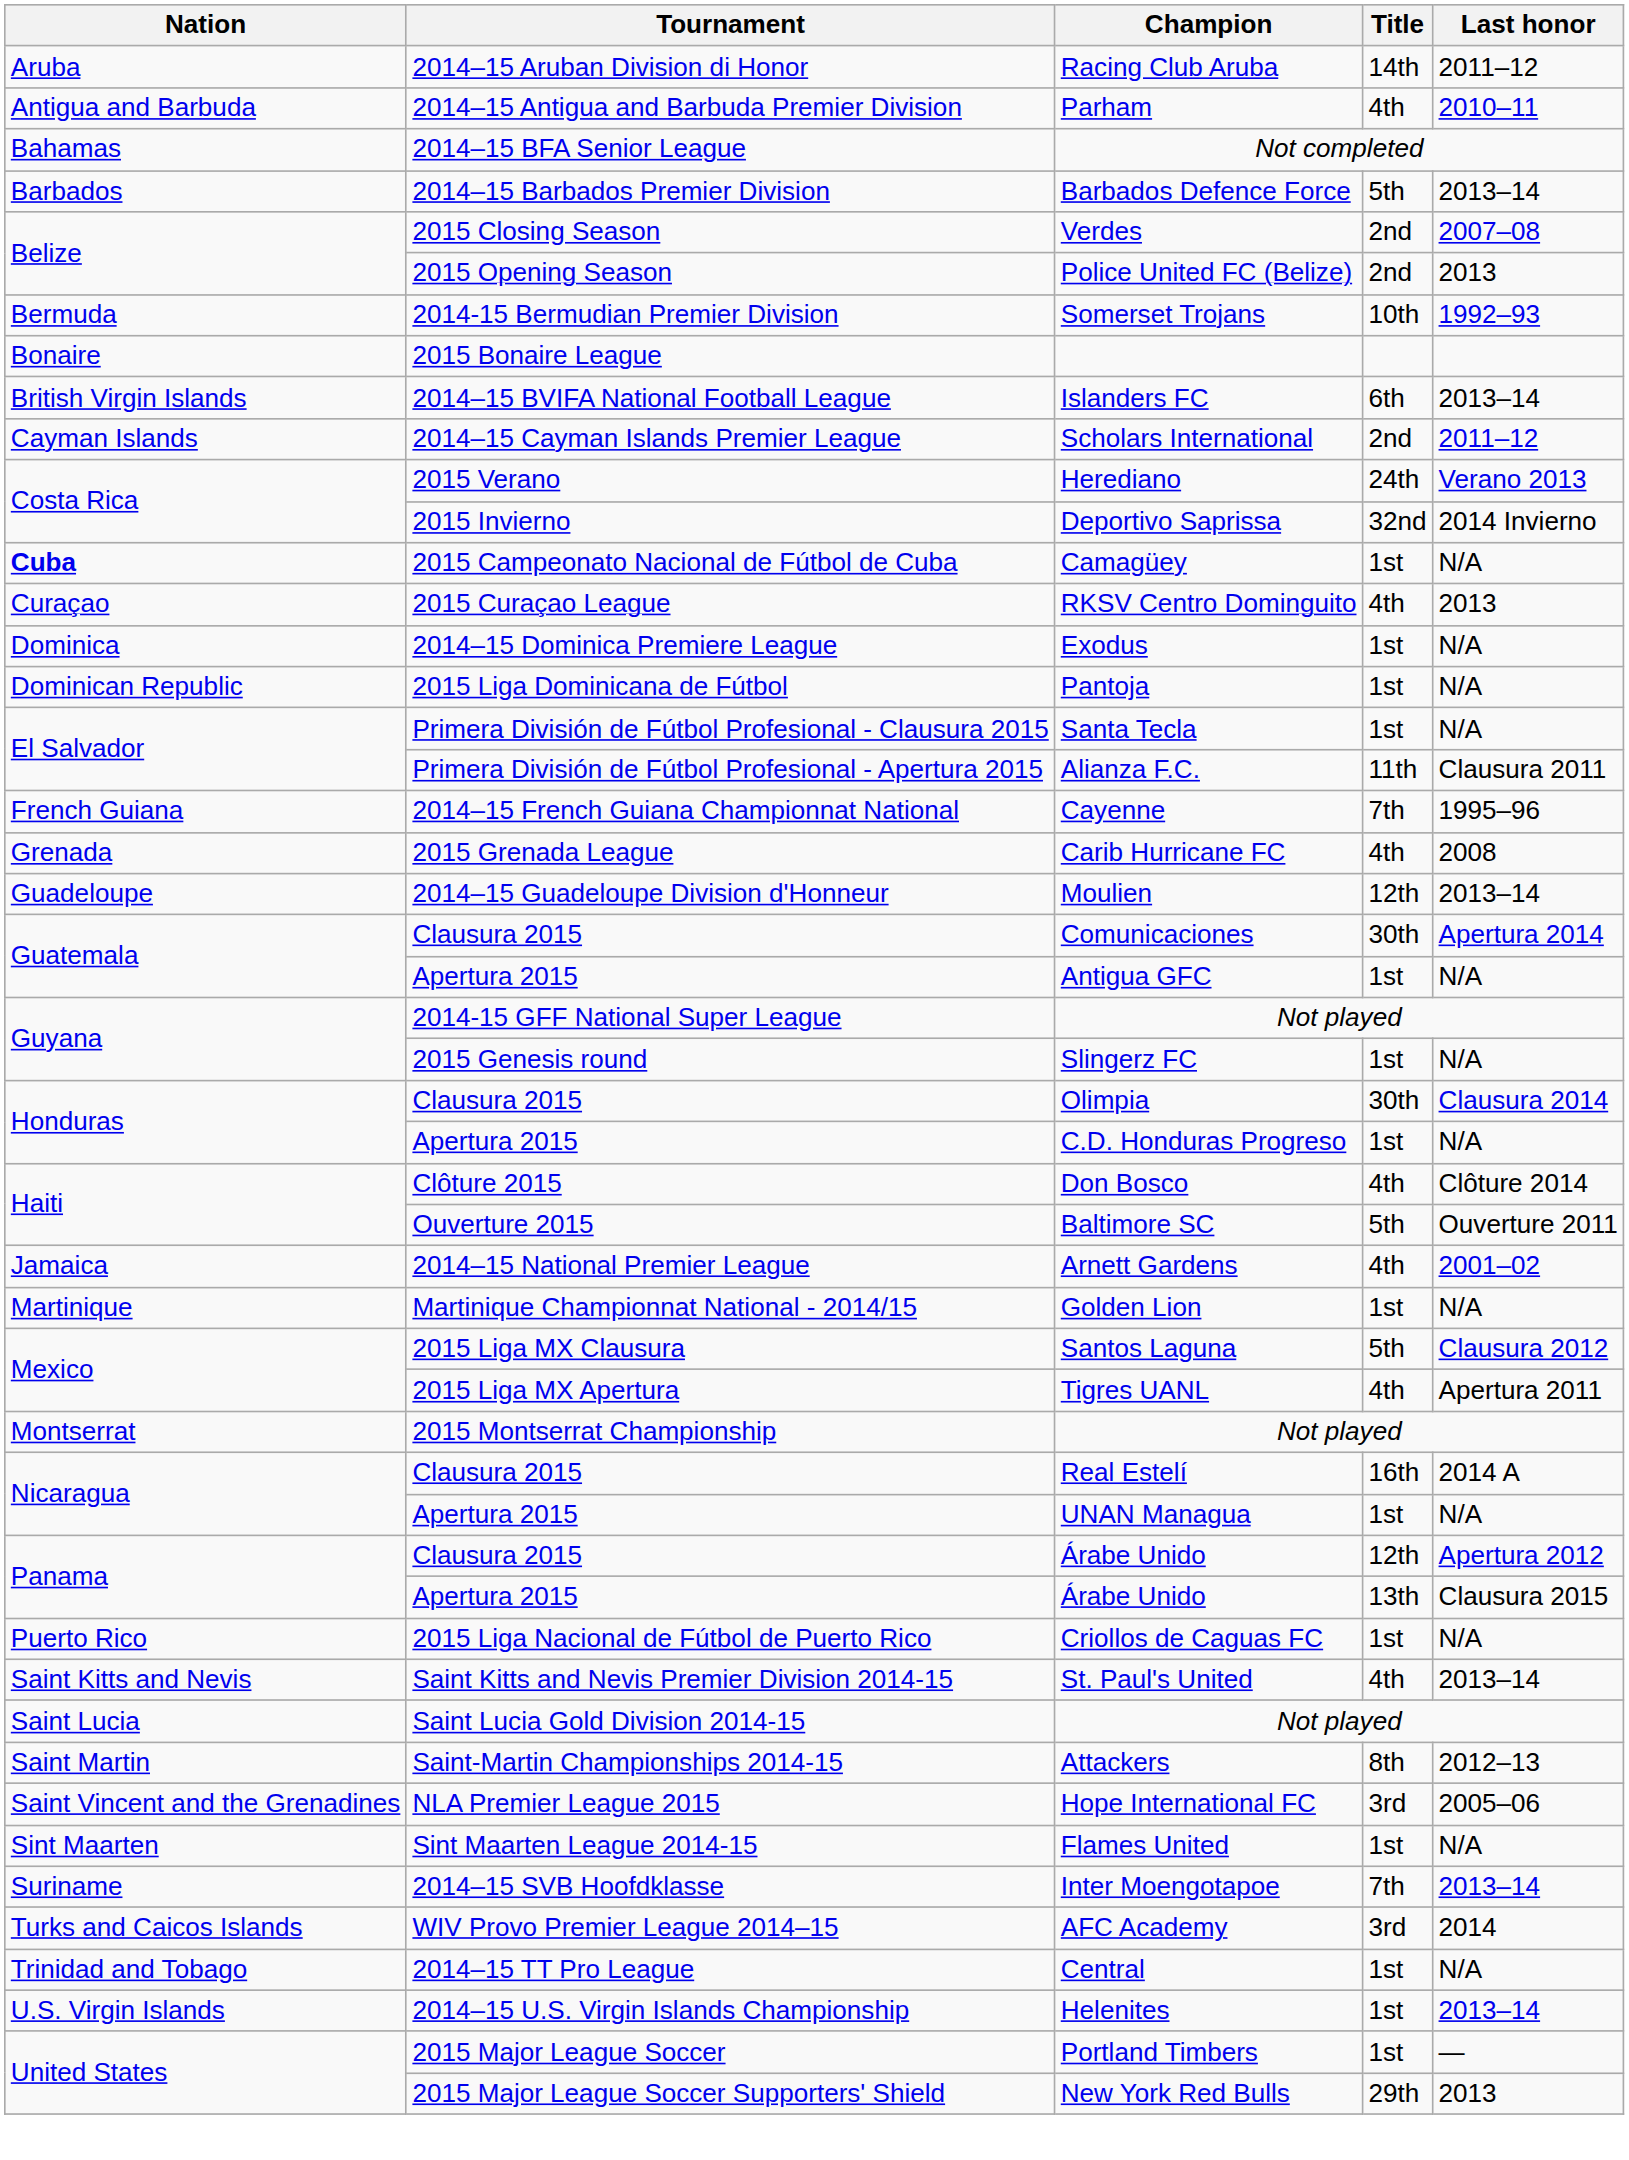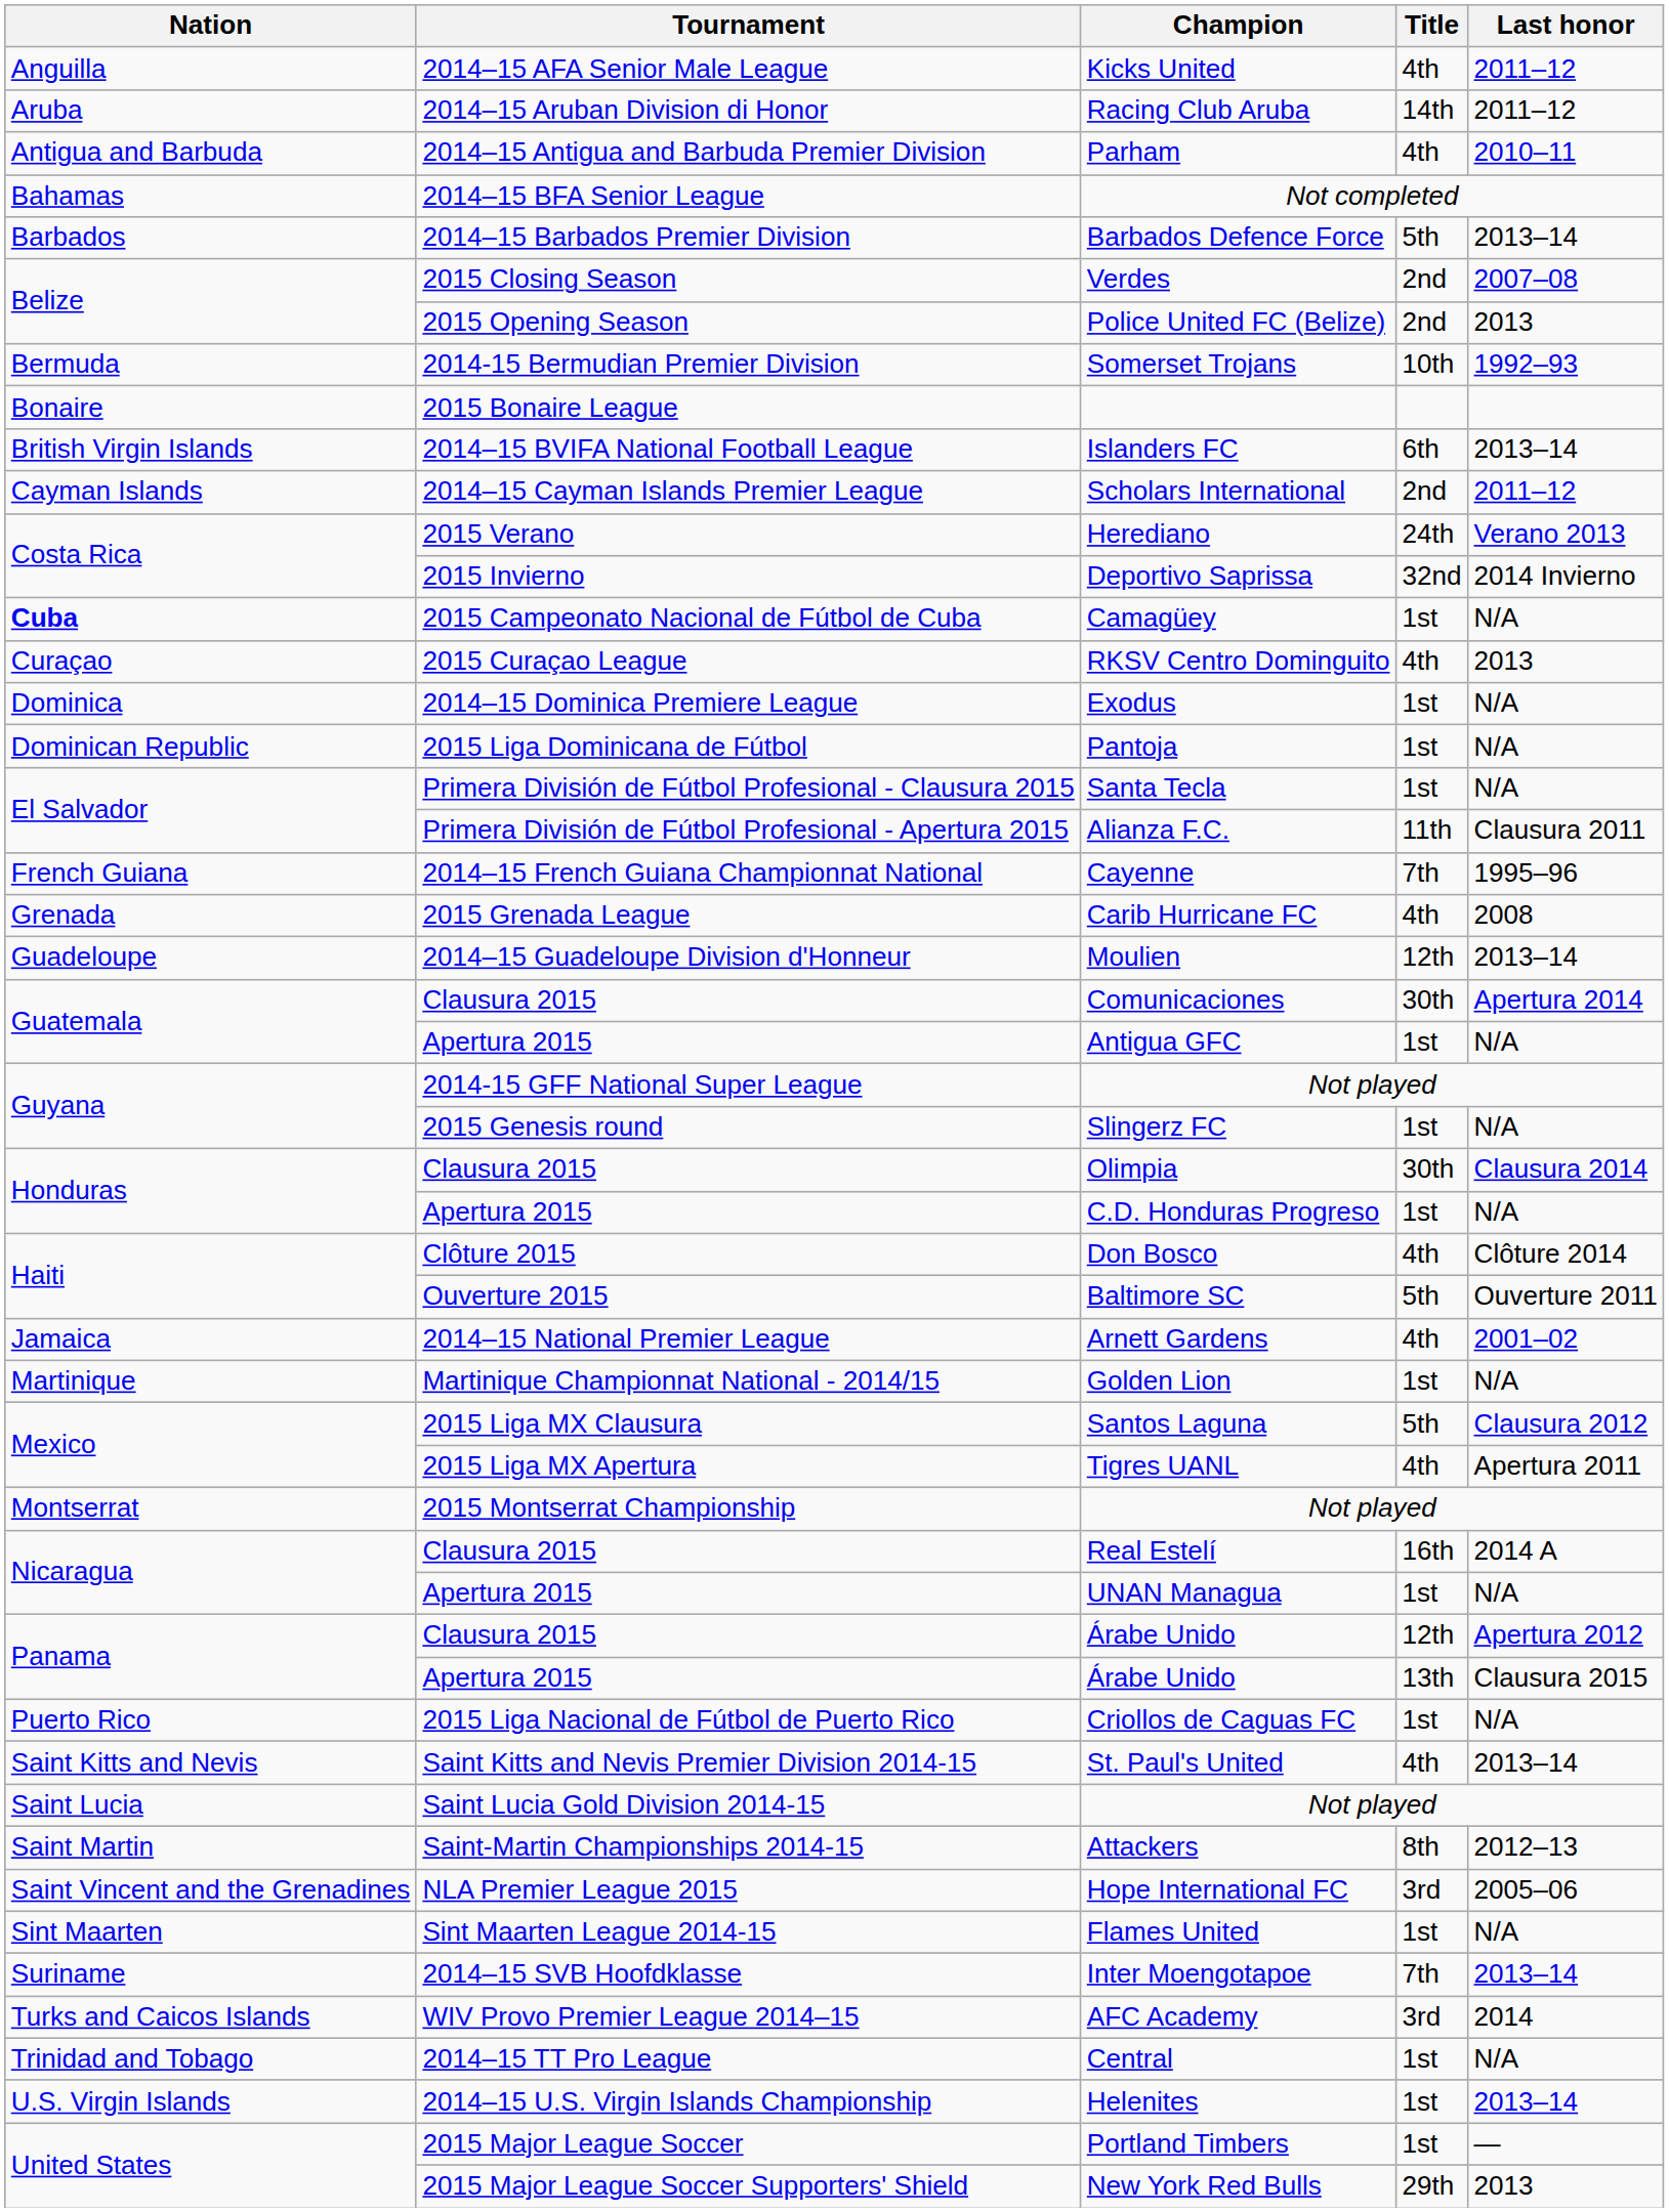 <table class="wikitable sortable">
 <tr>
 <th>Nation</th>
 <th>Tournament</th>
 <th>Champion</th>
 <th data-sort-type="number">Title</th>
 <th>Last honor</th>
+</tr>
+<tr>
+<td> <a href='#'>Anguilla</a></td>
+<td><a href='#'>2014–15 AFA Senior Male League</a></td>
+<td><a href='#'>Kicks United</a></td>
+<td>4th</td>
+<td><a href='#'>2011–12</a></td>
 </tr>
 <tr>
 <td> <a href='#'>Aruba</a></td>
 <td><a href='#'>2014–15 Aruban Division di Honor</a></td>
 <td><a href='#'>Racing Club Aruba</a></td>
 <td>14th</td>
 <td>2011–12</td>
 </tr>
 <tr>
 <td> <a href='#'>Antigua and Barbuda</a></td>
 <td><a href='#'>2014–15 Antigua and Barbuda Premier Division</a></td>
 <td><a href='#'>Parham</a></td>
 <td>4th</td>
 <td><a href='#'>2010–11</a></td>
 </tr>
 <tr>
 <td> <a href='#'>Bahamas</a></td>
 <td><a href='#'>2014–15 BFA Senior League</a></td>
 <td colspan=3 align=center><em>Not completed</em></td>
 </tr>
 <tr>
 <td> <a href='#'>Barbados</a></td>
 <td><a href='#'>2014–15 Barbados Premier Division</a></td>
 <td><a href='#'>Barbados Defence Force</a></td>
 <td>5th</td>
 <td>2013–14</td>
 </tr>
 <tr>
 <td rowspan=2> <a href='#'>Belize</a></td>
 <td><a href='#'>2015 Closing Season</a></td>
 <td><a href='#'>Verdes</a></td>
 <td>2nd</td>
 <td><a href='#'>2007–08</a></td>
 </tr>
 <tr>
 <td><a href='#'>2015 Opening Season</a></td>
 <td><a href='#'>Police United FC (Belize)</a></td>
 <td>2nd</td>
 <td>2013</td>
 </tr>
 <tr>
 <td> <a href='#'>Bermuda</a></td>
 <td><a href='#'>2014-15 Bermudian Premier Division</a></td>
 <td><a href='#'>Somerset Trojans</a></td>
 <td>10th</td>
 <td><a href='#'>1992–93</a></td>
 </tr>
 <tr>
 <td> <a href='#'>Bonaire</a></td>
 <td><a href='#'>2015 Bonaire League</a></td>
 <td></td>
 <td></td>
 <td></td>
 </tr>
 <tr>
 <td> <a href='#'>British Virgin Islands</a></td>
 <td><a href='#'>2014–15 BVIFA National Football League</a></td>
 <td><a href='#'>Islanders FC</a></td>
 <td>6th</td>
 <td>2013–14</td>
 </tr>
 <tr>
 <td> <a href='#'>Cayman Islands</a></td>
 <td><a href='#'>2014–15 Cayman Islands Premier League</a></td>
 <td><a href='#'>Scholars International</a></td>
 <td>2nd</td>
 <td><a href='#'>2011–12</a></td>
 </tr>
 <tr>
 <td rowspan=2> <a href='#'>Costa Rica</a></td>
 <td><a href='#'>2015 Verano</a></td>
 <td><a href='#'>Herediano</a></td>
 <td>24th</td>
 <td><a href='#'>Verano 2013</a></td>
 </tr>
 <tr>
 <td><a href='#'>2015 Invierno</a></td>
 <td><a href='#'>Deportivo Saprissa</a></td>
 <td>32nd</td>
 <td>2014 Invierno</td>
 </tr>
 <tr>
 <td><strong> <a href='#'>Cuba</a></strong></td>
 <td><a href='#'>2015 Campeonato Nacional de Fútbol de Cuba</a></td>
 <td><a href='#'>Camagüey</a></td>
 <td>1st</td>
 <td>N/A</td>
 </tr>
 <tr>
 <td> <a href='#'>Curaçao</a></td>
 <td><a href='#'>2015 Curaçao League</a></td>
 <td><a href='#'>RKSV Centro Dominguito</a></td>
 <td>4th</td>
 <td>2013</td>
 </tr>
 <tr>
 <td> <a href='#'>Dominica</a></td>
 <td><a href='#'>2014–15 Dominica Premiere League</a></td>
 <td><a href='#'>Exodus</a></td>
 <td>1st</td>
 <td>N/A</td>
 </tr>
 <tr>
 <td> <a href='#'>Dominican Republic</a></td>
 <td><a href='#'>2015 Liga Dominicana de Fútbol</a></td>
 <td><a href='#'>Pantoja</a></td>
 <td>1st</td>
 <td>N/A</td>
 </tr>
 <tr>
 <td rowspan=2> <a href='#'>El Salvador</a></td>
 <td><a href='#'>Primera División de Fútbol Profesional - Clausura 2015</a></td>
 <td><a href='#'>Santa Tecla</a></td>
 <td>1st</td>
 <td>N/A</td>
 </tr>
 <tr>
 <td><a href='#'>Primera División de Fútbol Profesional - Apertura 2015</a></td>
 <td><a href='#'>Alianza F.C.</a></td>
 <td>11th</td>
 <td>Clausura 2011</td>
 </tr>
 <tr>
 <td> <a href='#'>French Guiana</a></td>
 <td><a href='#'>2014–15 French Guiana Championnat National</a></td>
 <td><a href='#'>Cayenne</a></td>
 <td>7th</td>
 <td>1995–96</td>
 </tr>
 <tr>
 <td> <a href='#'>Grenada</a></td>
 <td><a href='#'>2015 Grenada League</a></td>
 <td><a href='#'>Carib Hurricane FC</a></td>
 <td>4th</td>
 <td>2008</td>
 </tr>
 <tr>
 <td> <a href='#'>Guadeloupe</a></td>
 <td><a href='#'>2014–15 Guadeloupe Division d'Honneur</a></td>
 <td><a href='#'>Moulien</a></td>
 <td>12th</td>
 <td>2013–14</td>
 </tr>
 <tr>
 <td rowspan=2> <a href='#'>Guatemala</a></td>
 <td><a href='#'>Clausura 2015</a></td>
 <td><a href='#'>Comunicaciones</a></td>
 <td>30th</td>
 <td><a href='#'>Apertura 2014</a></td>
 </tr>
 <tr>
 <td><a href='#'>Apertura 2015</a></td>
 <td><a href='#'>Antigua GFC</a></td>
 <td>1st</td>
 <td>N/A</td>
 </tr>
 <tr>
 <td rowspan=2> <a href='#'>Guyana</a></td>
 <td><a href='#'>2014-15 GFF National Super League</a></td>
 <td colspan=3 align=center><em>Not played</em></td>
 </tr>
 <tr>
 <td><a href='#'>2015 Genesis round</a></td>
 <td><a href='#'>Slingerz FC</a></td>
 <td>1st</td>
 <td>N/A</td>
 </tr>
 <tr>
 <td rowspan=2> <a href='#'>Honduras</a></td>
 <td><a href='#'>Clausura 2015</a></td>
 <td><a href='#'>Olimpia</a></td>
 <td>30th</td>
 <td><a href='#'>Clausura 2014</a></td>
 </tr>
 <tr>
 <td><a href='#'>Apertura 2015</a></td>
 <td><a href='#'>C.D. Honduras Progreso</a></td>
 <td>1st</td>
 <td>N/A</td>
 </tr>
 <tr>
 <td rowspan=2> <a href='#'>Haiti</a></td>
 <td><a href='#'>Clôture 2015</a></td>
 <td><a href='#'>Don Bosco</a></td>
 <td>4th</td>
 <td>Clôture 2014</td>
 </tr>
 <tr>
 <td><a href='#'>Ouverture 2015</a></td>
 <td><a href='#'>Baltimore SC</a></td>
 <td>5th</td>
 <td>Ouverture 2011</td>
 </tr>
 <tr>
 <td> <a href='#'>Jamaica</a></td>
 <td><a href='#'>2014–15 National Premier League</a></td>
 <td><a href='#'>Arnett Gardens</a></td>
 <td>4th</td>
 <td><a href='#'>2001–02</a></td>
 </tr>
 <tr>
 <td> <a href='#'>Martinique</a></td>
 <td><a href='#'>Martinique Championnat National - 2014/15</a></td>
 <td><a href='#'>Golden Lion</a></td>
 <td>1st</td>
 <td>N/A</td>
 </tr>
 <tr>
 <td rowspan=2> <a href='#'>Mexico</a></td>
 <td><a href='#'>2015 Liga MX Clausura</a></td>
 <td><a href='#'>Santos Laguna</a></td>
 <td>5th</td>
 <td><a href='#'>Clausura 2012</a></td>
 </tr>
 <tr>
 <td><a href='#'>2015 Liga MX Apertura</a></td>
 <td><a href='#'>Tigres UANL</a></td>
 <td>4th</td>
 <td>Apertura 2011</td>
 </tr>
 <tr>
 <td> <a href='#'>Montserrat</a></td>
 <td><a href='#'>2015 Montserrat Championship</a></td>
 <td colspan=3 align=center><em>Not played</em></td>
 </tr>
 <tr>
 <td rowspan=2> <a href='#'>Nicaragua</a></td>
 <td><a href='#'>Clausura 2015</a></td>
 <td><a href='#'>Real Estelí</a></td>
 <td>16th</td>
 <td>2014 A</td>
 </tr>
 <tr>
 <td><a href='#'>Apertura 2015</a></td>
 <td><a href='#'>UNAN Managua</a></td>
 <td>1st</td>
 <td>N/A</td>
 </tr>
 <tr>
 <td rowspan=2> <a href='#'>Panama</a></td>
 <td><a href='#'>Clausura 2015</a></td>
 <td><a href='#'>Árabe Unido</a></td>
 <td>12th</td>
 <td><a href='#'>Apertura 2012</a></td>
 </tr>
 <tr>
 <td><a href='#'>Apertura 2015</a></td>
 <td><a href='#'>Árabe Unido</a></td>
 <td>13th</td>
 <td>Clausura 2015</td>
 </tr>
 <tr>
 <td> <a href='#'>Puerto Rico</a></td>
 <td><a href='#'>2015 Liga Nacional de Fútbol de Puerto Rico</a></td>
 <td><a href='#'>Criollos de Caguas FC</a></td>
 <td>1st</td>
 <td>N/A</td>
 </tr>
 <tr>
 <td> <a href='#'>Saint Kitts and Nevis</a></td>
 <td><a href='#'>Saint Kitts and Nevis Premier Division 2014-15</a></td>
 <td><a href='#'>St. Paul's United</a></td>
 <td>4th</td>
 <td>2013–14</td>
 </tr>
 <tr>
 <td> <a href='#'>Saint Lucia</a></td>
 <td><a href='#'>Saint Lucia Gold Division 2014-15</a></td>
 <td colspan=3 align=center><em>Not played</em></td>
 </tr>
 <tr>
 <td> <a href='#'>Saint Martin</a></td>
 <td><a href='#'>Saint-Martin Championships 2014-15</a></td>
 <td><a href='#'>Attackers</a></td>
 <td>8th</td>
 <td>2012–13</td>
 </tr>
 <tr>
 <td> <a href='#'>Saint Vincent and the Grenadines</a></td>
 <td><a href='#'>NLA Premier League 2015</a></td>
 <td><a href='#'>Hope International FC</a></td>
 <td>3rd</td>
 <td>2005–06</td>
 </tr>
 <tr>
 <td> <a href='#'>Sint Maarten</a></td>
 <td><a href='#'>Sint Maarten League 2014-15</a></td>
 <td><a href='#'>Flames United</a></td>
 <td>1st</td>
 <td>N/A</td>
 </tr>
 <tr>
 <td> <a href='#'>Suriname</a></td>
 <td><a href='#'>2014–15 SVB Hoofdklasse</a></td>
 <td><a href='#'>Inter Moengotapoe</a></td>
 <td>7th</td>
 <td><a href='#'>2013–14</a></td>
 </tr>
 <tr>
 <td> <a href='#'>Turks and Caicos Islands</a></td>
 <td><a href='#'>WIV Provo Premier League 2014–15</a></td>
 <td><a href='#'>AFC Academy</a></td>
 <td>3rd</td>
 <td>2014</td>
 </tr>
 <tr>
 <td> <a href='#'>Trinidad and Tobago</a></td>
 <td><a href='#'>2014–15 TT Pro League</a></td>
 <td><a href='#'>Central</a></td>
 <td>1st</td>
 <td>N/A</td>
 </tr>
 <tr>
 <td> <a href='#'>U.S. Virgin Islands</a></td>
 <td><a href='#'>2014–15 U.S. Virgin Islands Championship</a></td>
 <td><a href='#'>Helenites</a></td>
 <td>1st</td>
 <td><a href='#'>2013–14</a></td>
 </tr>
 <tr>
 <td rowspan=2> <a href='#'>United States</a></td>
 <td><a href='#'>2015 Major League Soccer</a></td>
 <td><a href='#'>Portland Timbers</a></td>
 <td>1st</td>
 <td>—</td>
 </tr>
 <tr>
 <td><a href='#'>2015 Major League Soccer Supporters' Shield</a></td>
 <td><a href='#'>New York Red Bulls</a></td>
 <td>29th</td>
 <td>2013</td>
 </tr>
 </table>
